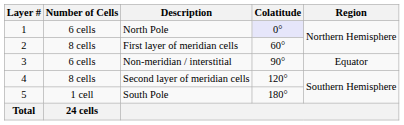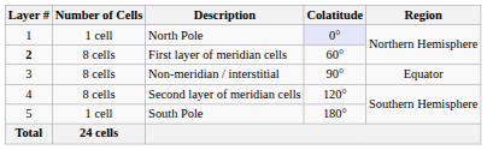 <table class="wikitable">
 <tr>
 <th>Layer #</th>
 <th>Number of Cells</th>
 <th>Description</th>
 <th>Colatitude</th>
 <th>Region</th>
 </tr>
 <tr>
 <td style="text-align: center">1</td>
-<td style="text-align: center">6 cells</td>
+<td style="text-align: center">1 cell</td>
 <td>North Pole</td>
 <td style="background: lavender; text-align: center">0°</td>
 <td rowspan="2">Northern Hemisphere</td>
 </tr>
 <tr>
-<td style="text-align: center">2</td>
+<td style="text-align: center"><strong>2</strong></td>
 <td style="text-align: center">8 cells</td>
 <td>First layer of meridian cells</td>
 <td style="text-align: center">60°</td>
 </tr>
 <tr>
 <td style="text-align: center">3</td>
-<td style="text-align: center">6 cells</td>
+<td style="text-align: center">8 cells</td>
 <td>Non-meridian / interstitial</td>
 <td style="text-align: center">90°</td>
 <td style="text-align: center">Equator</td>
 </tr>
 <tr>
 <td style="text-align: center">4</td>
 <td style="text-align: center">8 cells</td>
 <td>Second layer of meridian cells</td>
 <td style="text-align: center">120°</td>
 <td rowspan="2">Southern Hemisphere</td>
 </tr>
 <tr>
 <td style="text-align: center">5</td>
 <td style="text-align: center">1 cell</td>
 <td>South Pole</td>
 <td style="text-align: center">180°</td>
 </tr>
 <tr>
 <th>Total</th>
 <th>24 cells</th>
 <th colspan="3"></th>
 </tr>
 </table>
